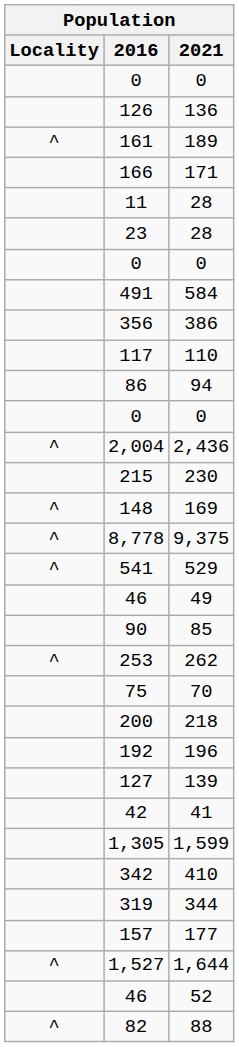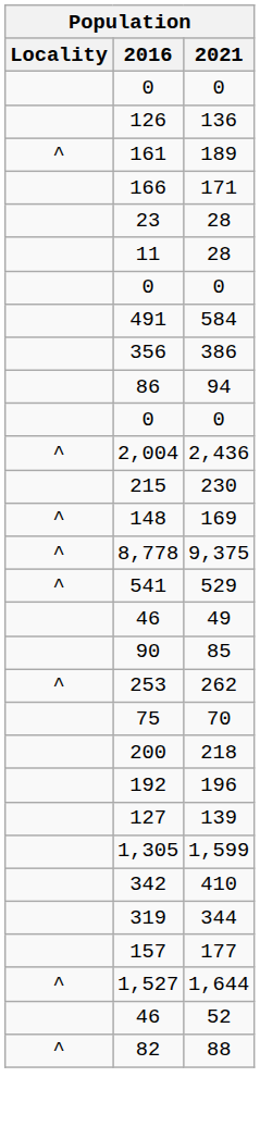 <table class="wikitable" style="text-align:center;">
 <tr>
 <th colspan="3" style="text-align:center;  font-weight:bold">Population</th>
 </tr>
 <tr>
 <th style="text-align:center; background:  font-weight:bold">Locality</th>
 <th style="text-align:center; background:  font-weight:bold"><strong>2016</strong></th>
 <th style="text-align:center; background:  font-weight:bold"><strong>2021</strong></th>
 </tr>
 <tr>
 <td></td>
 <td>0</td>
 <td>0</td>
 </tr>
 <tr>
 <td></td>
 <td>126</td>
 <td>136</td>
 </tr>
 <tr>
 <td>^</td>
 <td>161</td>
 <td>189</td>
 </tr>
 <tr>
 <td></td>
 <td>166</td>
 <td>171</td>
 </tr>
 <tr>
 <td></td>
-<td>11</td>
+<td>23</td>
 <td>28</td>
 </tr>
 <tr>
 <td></td>
-<td>23</td>
+<td>11</td>
 <td>28</td>
 </tr>
 <tr>
 <td></td>
 <td>0</td>
 <td>0</td>
 </tr>
 <tr>
 <td></td>
 <td>491</td>
 <td>584</td>
 </tr>
 <tr>
 <td></td>
 <td>356</td>
 <td>386</td>
-</tr>
-<tr>
-<td></td>
-<td>117</td>
-<td>110</td>
 </tr>
 <tr>
 <td></td>
 <td>86</td>
 <td>94</td>
 </tr>
 <tr>
 <td></td>
 <td>0</td>
 <td>0</td>
 </tr>
 <tr>
 <td>^</td>
 <td>2,004</td>
 <td>2,436</td>
 </tr>
 <tr>
 <td></td>
 <td>215</td>
 <td>230</td>
 </tr>
 <tr>
 <td>^</td>
 <td>148</td>
 <td>169</td>
 </tr>
 <tr>
 <td>^</td>
 <td>8,778</td>
 <td>9,375</td>
 </tr>
 <tr>
 <td>^</td>
 <td>541</td>
 <td>529</td>
 </tr>
 <tr>
 <td></td>
 <td>46</td>
 <td>49</td>
 </tr>
 <tr>
 <td></td>
 <td>90</td>
 <td>85</td>
 </tr>
 <tr>
 <td>^</td>
 <td>253</td>
 <td>262</td>
 </tr>
 <tr>
 <td></td>
 <td>75</td>
 <td>70</td>
 </tr>
 <tr>
 <td></td>
 <td>200</td>
 <td>218</td>
 </tr>
 <tr>
 <td></td>
 <td>192</td>
 <td>196</td>
 </tr>
 <tr>
 <td></td>
 <td>127</td>
 <td>139</td>
 </tr>
 <tr>
 <td></td>
-<td>42</td>
-<td>41</td>
-</tr>
-<tr>
-<td></td>
 <td>1,305</td>
 <td>1,599</td>
 </tr>
 <tr>
 <td></td>
 <td>342</td>
 <td>410</td>
 </tr>
 <tr>
 <td></td>
 <td>319</td>
 <td>344</td>
 </tr>
 <tr>
 <td></td>
 <td>157</td>
 <td>177</td>
 </tr>
 <tr>
 <td>^</td>
 <td>1,527</td>
 <td>1,644</td>
 </tr>
 <tr>
 <td></td>
 <td>46</td>
 <td>52</td>
 </tr>
 <tr>
 <td>^</td>
 <td>82</td>
 <td>88</td>
 </tr>
 </table>
